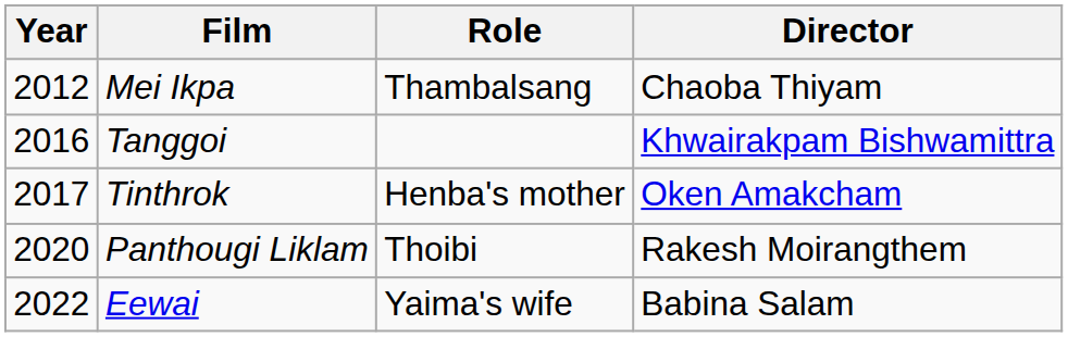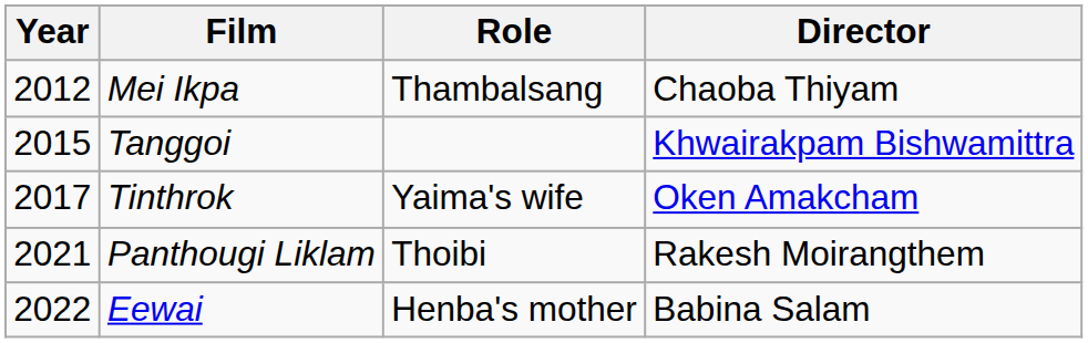 <table class="wikitable">
 <tr>
 <th>Year</th>
 <th>Film</th>
 <th>Role</th>
 <th>Director</th>
 </tr>
 <tr>
 <td>2012</td>
 <td><em>Mei Ikpa</em></td>
 <td>Thambalsang</td>
 <td>Chaoba Thiyam</td>
 </tr>
 <tr>
-<td>2016</td>
+<td>2015</td>
 <td><em>Tanggoi</em></td>
 <td></td>
 <td><a href='#'>Khwairakpam Bishwamittra</a></td>
 </tr>
 <tr>
 <td>2017</td>
 <td><em>Tinthrok</em></td>
-<td>Henba's mother</td>
+<td>Yaima's wife</td>
 <td><a href='#'>Oken Amakcham</a></td>
 </tr>
 <tr>
-<td>2020</td>
+<td>2021</td>
 <td><em>Panthougi Liklam</em></td>
 <td>Thoibi</td>
 <td>Rakesh Moirangthem</td>
 </tr>
 <tr>
 <td>2022</td>
 <td><em><a href='#'>Eewai</a></em></td>
-<td>Yaima's wife</td>
+<td>Henba's mother</td>
 <td>Babina Salam</td>
 </tr>
 </table>
